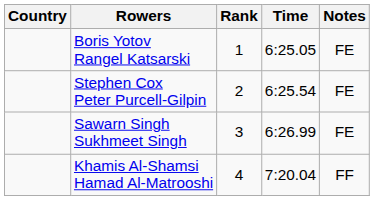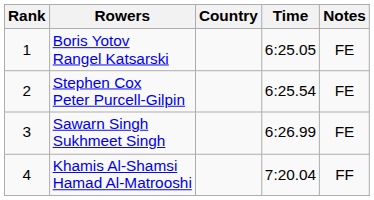 <table class="wikitable" style="text-align:center">
 <tr>
+<th>Rank</th>
+<th>Rowers</th>
 <th>Country</th>
-<th>Rowers</th>
-<th>Rank</th>
 <th>Time</th>
 <th>Notes</th>
 </tr>
 <tr>
+<td>1</td>
+<td align="left"><a href='#'>Boris Yotov</a><br><a href='#'>Rangel Katsarski</a></td>
 <td align="left"></td>
-<td align="left"><a href='#'>Boris Yotov</a><br><a href='#'>Rangel Katsarski</a></td>
-<td>1</td>
 <td>6:25.05</td>
 <td>FE</td>
 </tr>
 <tr>
+<td>2</td>
+<td align="left"><a href='#'>Stephen Cox</a><br><a href='#'>Peter Purcell-Gilpin</a></td>
 <td align="left"></td>
-<td align="left"><a href='#'>Stephen Cox</a><br><a href='#'>Peter Purcell-Gilpin</a></td>
-<td>2</td>
 <td>6:25.54</td>
 <td>FE</td>
 </tr>
 <tr>
+<td>3</td>
+<td align="left"><a href='#'>Sawarn Singh</a><br><a href='#'>Sukhmeet Singh</a></td>
 <td align="left"></td>
-<td align="left"><a href='#'>Sawarn Singh</a><br><a href='#'>Sukhmeet Singh</a></td>
-<td>3</td>
 <td>6:26.99</td>
 <td>FE</td>
 </tr>
 <tr>
+<td>4</td>
+<td align="left"><a href='#'>Khamis Al-Shamsi</a><br><a href='#'>Hamad Al-Matrooshi</a></td>
 <td align="left"></td>
-<td align="left"><a href='#'>Khamis Al-Shamsi</a><br><a href='#'>Hamad Al-Matrooshi</a></td>
-<td>4</td>
 <td>7:20.04</td>
 <td>FF</td>
 </tr>
 </table>
